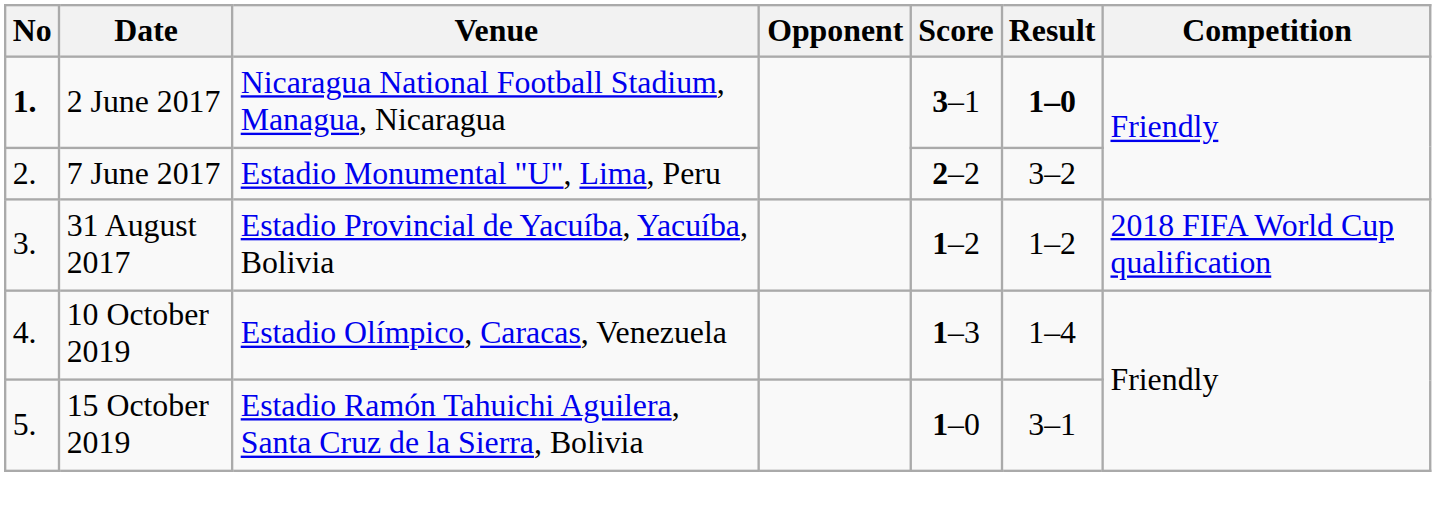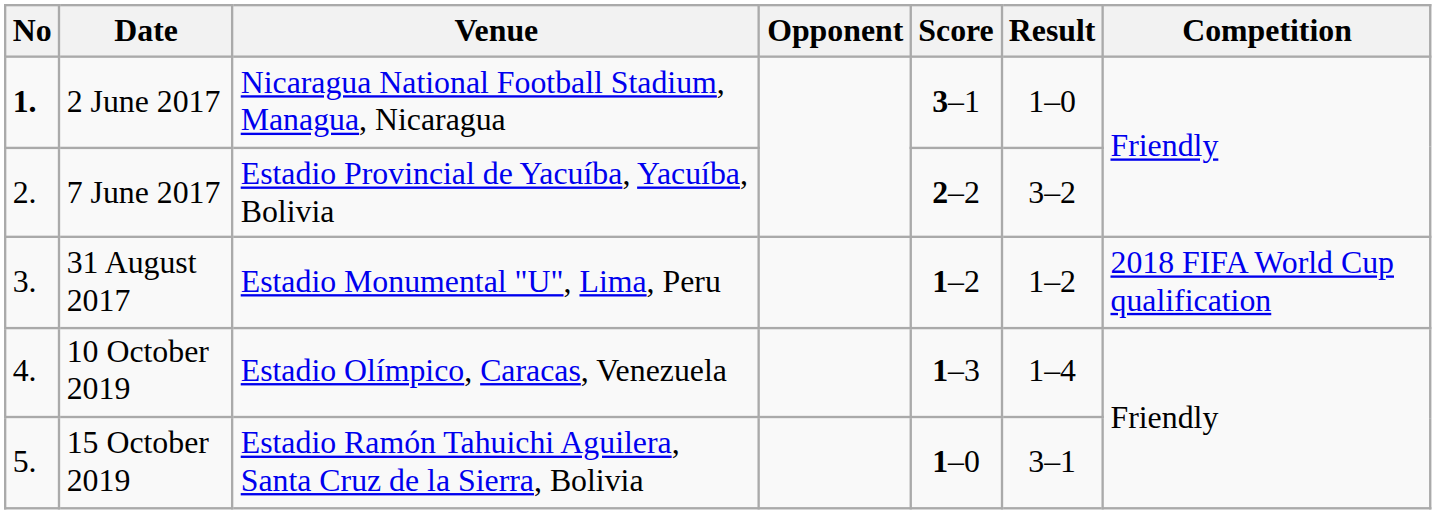 <table class="wikitable" style="font-size:85%;">
 <tr>
 <th>No</th>
 <th>Date</th>
 <th>Venue</th>
 <th>Opponent</th>
 <th>Score</th>
 <th>Result</th>
 <th>Competition</th>
 </tr>
 <tr>
 <td><strong>1.</strong></td>
 <td>2 June 2017</td>
 <td><a href='#'>Nicaragua National Football Stadium</a>, <a href='#'>Managua</a>, Nicaragua</td>
 <td rowspan=2></td>
 <td align=center><strong>3</strong>–1</td>
-<td align=center><strong>1–0</strong></td>
+<td align=center>1–0</td>
 <td rowspan=2><a href='#'>Friendly</a></td>
 </tr>
 <tr>
 <td>2.</td>
 <td>7 June 2017</td>
-<td><a href='#'>Estadio Monumental "U"</a>, <a href='#'>Lima</a>, Peru</td>
+<td><a href='#'>Estadio Provincial de Yacuíba</a>, <a href='#'>Yacuíba</a>, Bolivia</td>
 <td align=center><strong>2</strong>–2</td>
 <td align=center>3–2</td>
 </tr>
 <tr>
 <td>3.</td>
 <td>31 August 2017</td>
-<td><a href='#'>Estadio Provincial de Yacuíba</a>, <a href='#'>Yacuíba</a>, Bolivia</td>
+<td><a href='#'>Estadio Monumental "U"</a>, <a href='#'>Lima</a>, Peru</td>
 <td></td>
 <td align=center><strong>1</strong>–2</td>
 <td align=center>1–2</td>
 <td><a href='#'>2018 FIFA World Cup qualification</a></td>
 </tr>
 <tr>
 <td>4.</td>
 <td>10 October 2019</td>
 <td><a href='#'>Estadio Olímpico</a>, <a href='#'>Caracas</a>, Venezuela</td>
 <td></td>
 <td align=center><strong>1</strong>–3</td>
 <td align=center>1–4</td>
 <td rowspan=2>Friendly</td>
 </tr>
 <tr>
 <td>5.</td>
 <td>15 October 2019</td>
 <td><a href='#'>Estadio Ramón Tahuichi Aguilera</a>, <a href='#'>Santa Cruz de la Sierra</a>, Bolivia</td>
 <td></td>
 <td align=center><strong>1</strong>–0</td>
 <td align=center>3–1</td>
 </tr>
 </table>
